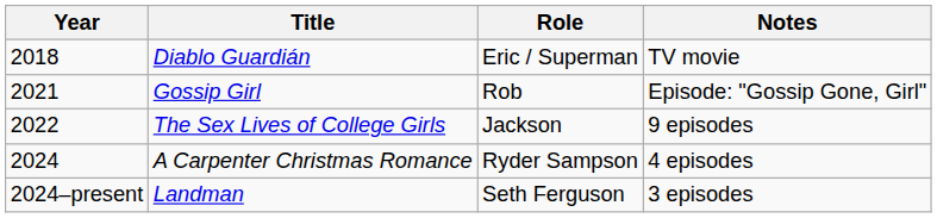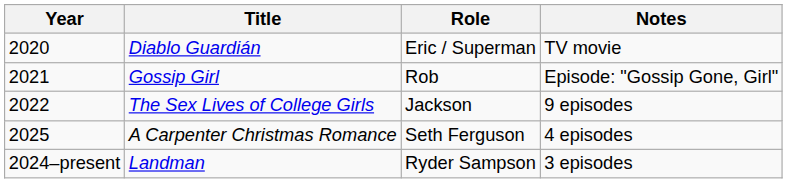 <table class="wikitable">
 <tr>
 <th>Year</th>
 <th>Title</th>
 <th>Role</th>
 <th>Notes</th>
 </tr>
 <tr>
-<td>2018</td>
+<td>2020</td>
 <td><em><a href='#'>Diablo Guardián</a></em></td>
 <td>Eric / Superman</td>
 <td>TV movie</td>
 </tr>
 <tr>
 <td>2021</td>
 <td><em><a href='#'>Gossip Girl</a></em></td>
 <td>Rob</td>
 <td>Episode: "Gossip Gone, Girl"</td>
 </tr>
 <tr>
 <td>2022</td>
 <td><em><a href='#'>The Sex Lives of College Girls</a></em></td>
 <td>Jackson</td>
 <td>9 episodes</td>
 </tr>
 <tr>
-<td>2024</td>
+<td>2025</td>
 <td><em>A Carpenter Christmas Romance</em></td>
-<td>Ryder Sampson</td>
+<td>Seth Ferguson</td>
 <td>4 episodes</td>
 </tr>
 <tr>
 <td>2024–present</td>
 <td><em><a href='#'>Landman</a></em></td>
-<td>Seth Ferguson</td>
+<td>Ryder Sampson</td>
 <td>3 episodes</td>
 </tr>
 </table>
